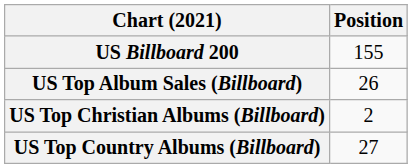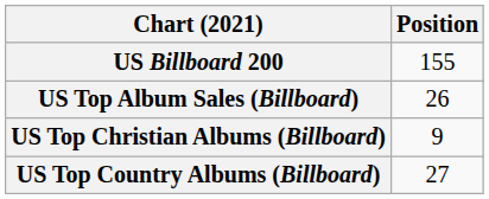 <table class="wikitable sortable plainrowheaders" style="text-align:center">
 <tr>
 <th scope="col">Chart (2021)</th>
 <th scope="col">Position</th>
 </tr>
 <tr>
 <th scope="row">US <em>Billboard</em> 200</th>
 <td>155</td>
 </tr>
 <tr>
 <th scope="row">US Top Album Sales (<em>Billboard</em>)</th>
 <td>26</td>
 </tr>
 <tr>
 <th scope="row">US Top Christian Albums (<em>Billboard</em>)</th>
-<td>2</td>
+<td>9</td>
 </tr>
 <tr>
 <th scope="row">US Top Country Albums (<em>Billboard</em>)</th>
 <td>27</td>
 </tr>
 </table>
